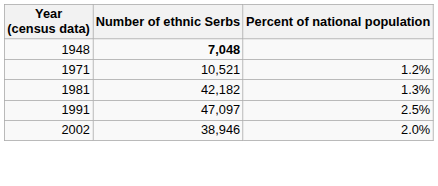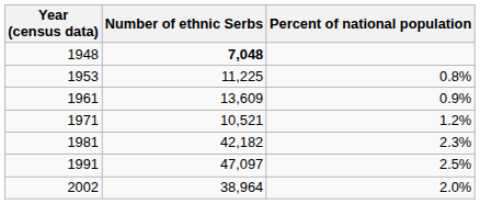 <table class="wikitable sortable" style="text-align:right">
 <tr>
 <th>Year<br>(census data)</th>
 <th>Number of ethnic Serbs</th>
 <th>Percent of national population</th>
 </tr>
 <tr>
 <td>1948</td>
 <td><strong>7,048</strong></td>
 <td></td>
 </tr>
 <tr>
+<td>1953</td>
+<td>11,225</td>
+<td>0.8%</td>
+</tr>
+<tr>
+<td>1961</td>
+<td>13,609</td>
+<td>0.9%</td>
+</tr>
+<tr>
 <td>1971</td>
 <td>10,521</td>
 <td>1.2%</td>
 </tr>
 <tr>
 <td>1981</td>
 <td>42,182</td>
-<td>1.3%</td>
+<td>2.3%</td>
 </tr>
 <tr>
 <td>1991</td>
 <td>47,097</td>
 <td>2.5%</td>
 </tr>
 <tr>
 <td>2002</td>
-<td>38,946</td>
+<td>38,964</td>
 <td>2.0%</td>
 </tr>
 </table>
